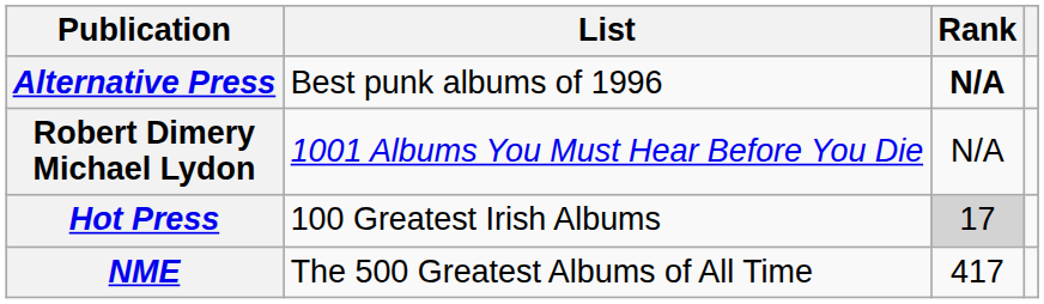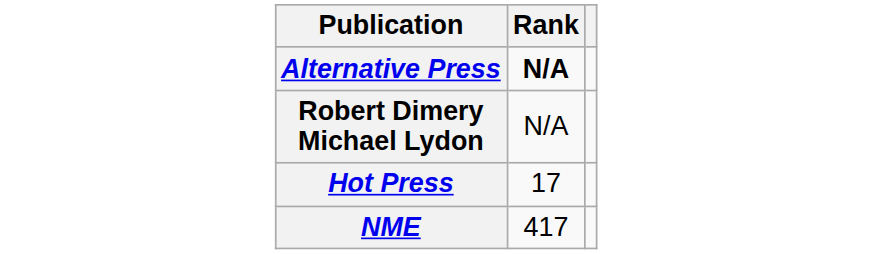 <table class="wikitable mw-collapsible sortable plainrowheaders" style="margin-left: auto; margin-right: auto; border: none;">
 <tr>
 <th scope="col">Publication</th>
-<th scope="col" class="unsortable">List</th>
 <th scope="col" data-sort-type="number">Rank</th>
 <th scope="col" class="unsortable"></th>
 </tr>
 <tr>
 <th scope="row"><em><a href='#'>Alternative Press</a></em></th>
-<td>Best punk albums of 1996</td>
 <td style="text-align:center;"><strong>N/A</strong></td>
 <td></td>
 </tr>
 <tr>
 <th scope="row">Robert Dimery<br>Michael Lydon</th>
-<td><em><a href='#'>1001 Albums You Must Hear Before You Die</a></em></td>
 <td style="text-align:center;">N/A</td>
 <td></td>
 </tr>
 <tr>
 <th scope="row"><em><a href='#'>Hot Press</a></em></th>
-<td>100 Greatest Irish Albums</td>
-<td style="background: lightgrey; text-align:center;">17</td>
+<td style="text-align:center;">17</td>
 <td></td>
 </tr>
 <tr>
 <th scope="row"><em><a href='#'>NME</a></em></th>
-<td>The 500 Greatest Albums of All Time</td>
 <td style="text-align:center;">417</td>
 <td></td>
 </tr>
 </table>
